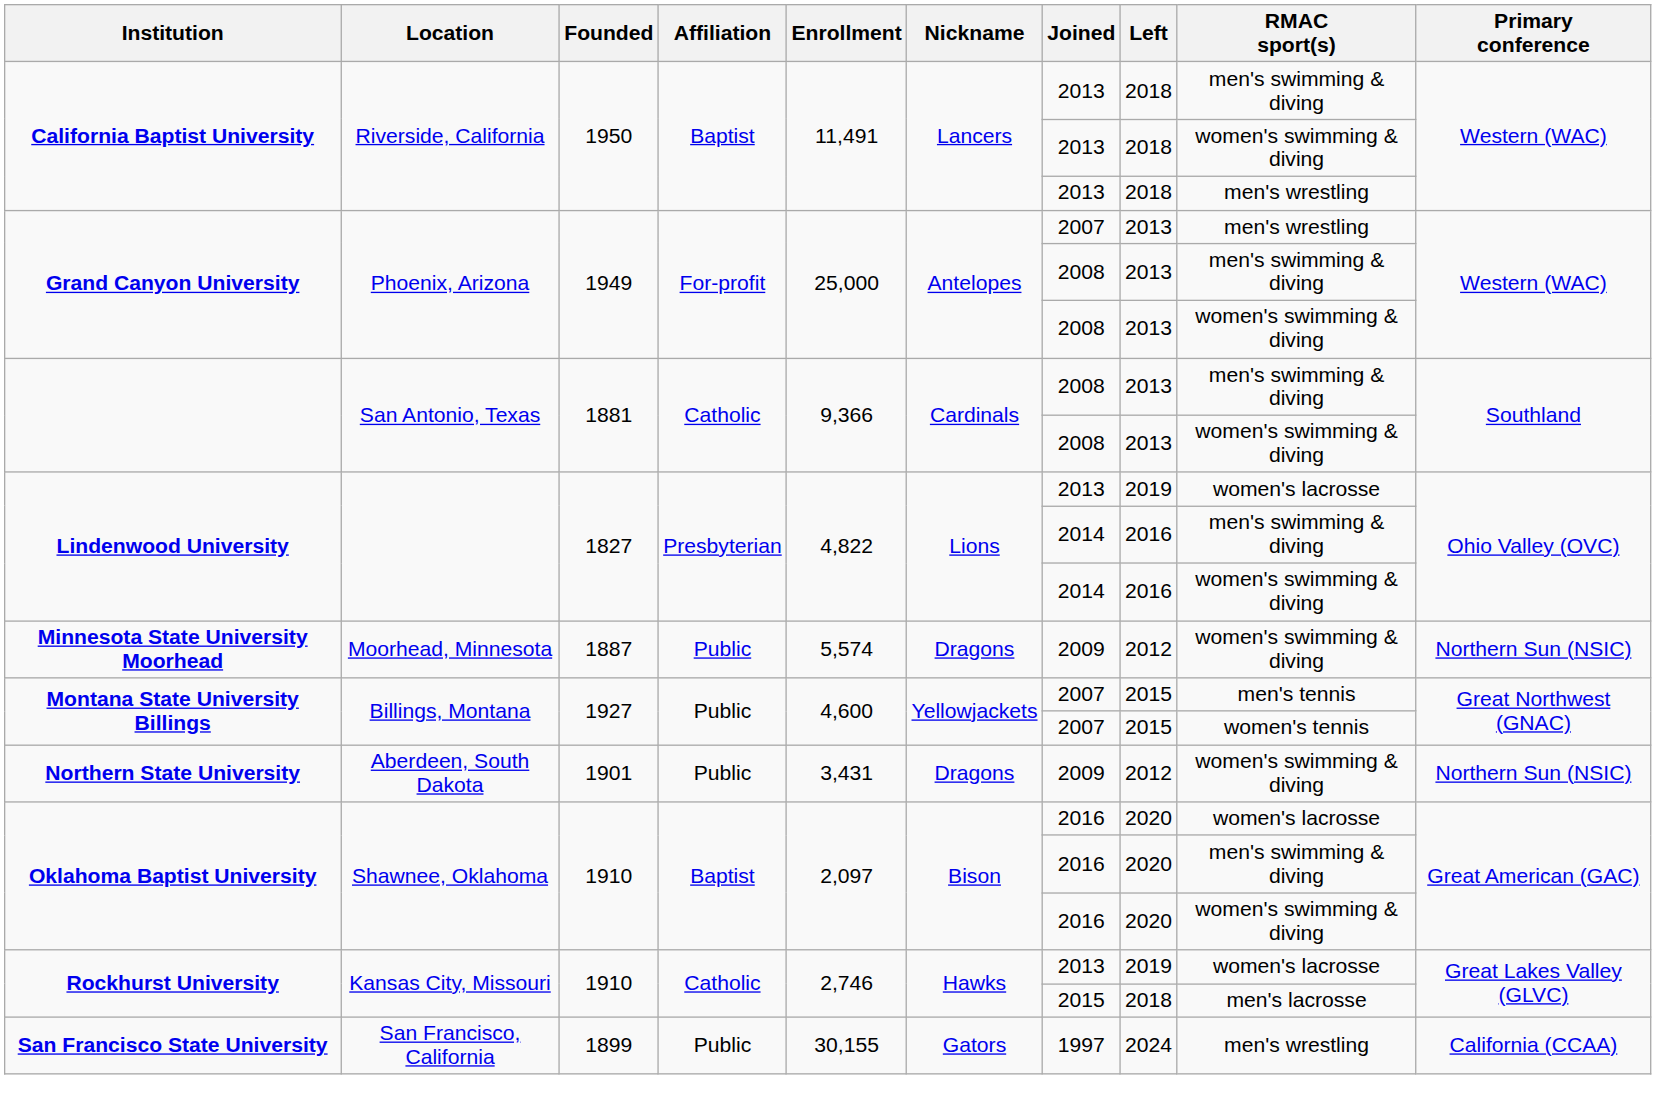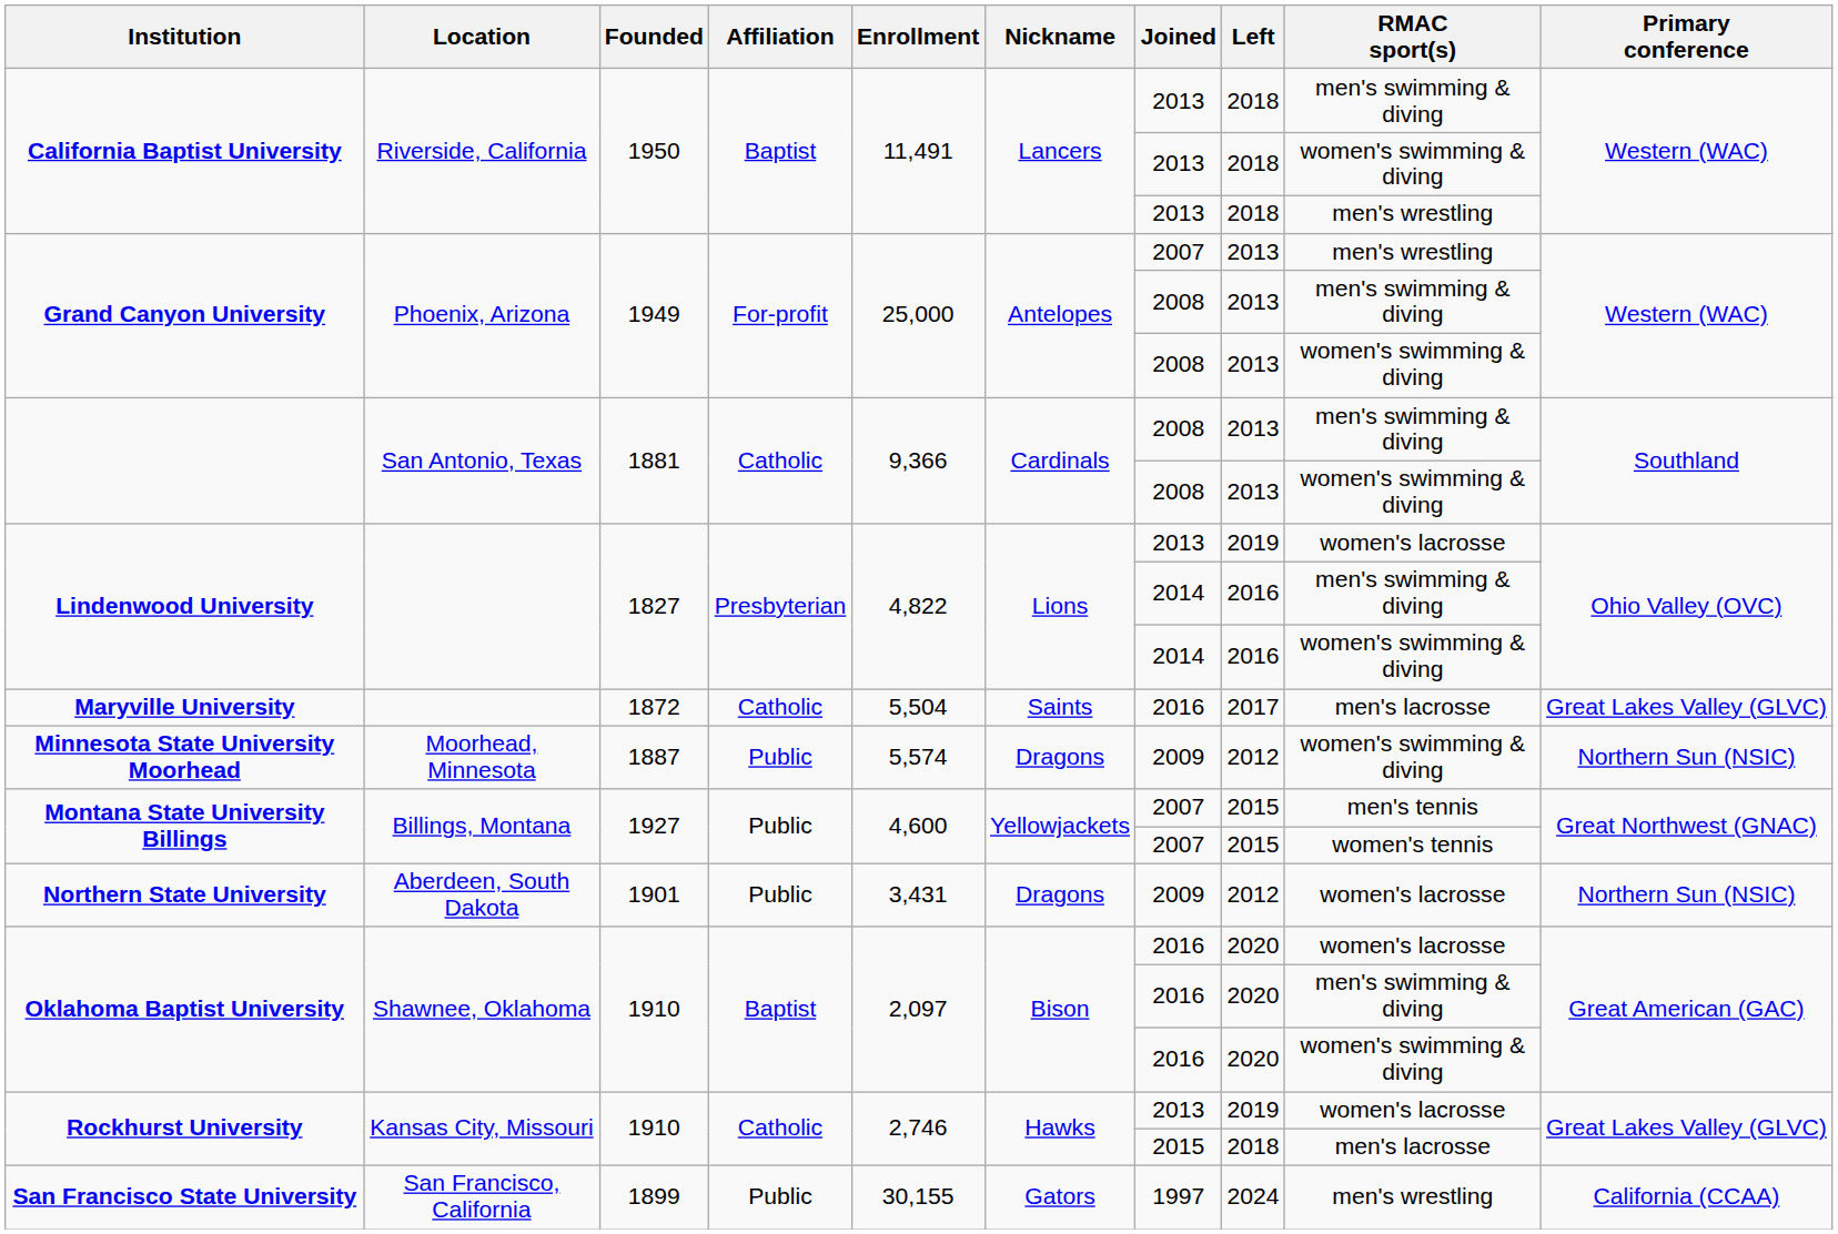 <table class="wikitable sortable" style="text-align:center">
 <tr>
 <th>Institution</th>
 <th>Location</th>
 <th>Founded</th>
 <th>Affiliation</th>
 <th>Enrollment</th>
 <th>Nickname</th>
 <th>Joined</th>
 <th>Left</th>
 <th>RMAC<br>sport(s)</th>
 <th>Primary<br>conference</th>
 </tr>
 <tr>
 <td rowspan="3"><strong><a href='#'>California Baptist University</a></strong></td>
 <td rowspan="3"><a href='#'>Riverside, California</a></td>
 <td rowspan="3">1950</td>
 <td rowspan="3"><a href='#'>Baptist</a></td>
 <td rowspan="3">11,491</td>
 <td rowspan="3"><a href='#'>Lancers</a></td>
 <td>2013</td>
 <td>2018</td>
 <td>men's swimming & diving</td>
 <td rowspan="3"><a href='#'>Western (WAC)</a></td>
 </tr>
 <tr>
 <td>2013</td>
 <td>2018</td>
 <td>women's swimming & diving</td>
 </tr>
 <tr>
 <td>2013</td>
 <td>2018</td>
 <td>men's wrestling</td>
 </tr>
 <tr>
 <td rowspan="3"><strong><a href='#'>Grand Canyon University</a></strong></td>
 <td rowspan="3"><a href='#'>Phoenix, Arizona</a></td>
 <td rowspan="3">1949</td>
 <td rowspan="3"><a href='#'>For-profit</a><br></td>
 <td rowspan="3">25,000</td>
 <td rowspan="3"><a href='#'>Antelopes</a></td>
 <td>2007</td>
 <td>2013</td>
 <td>men's wrestling</td>
 <td rowspan="3"><a href='#'>Western (WAC)</a></td>
 </tr>
 <tr>
 <td>2008</td>
 <td>2013</td>
 <td>men's swimming & diving</td>
 </tr>
 <tr>
 <td>2008</td>
 <td>2013</td>
 <td>women's swimming & diving</td>
 </tr>
 <tr>
 <td rowspan="2"></td>
 <td rowspan="2"><a href='#'>San Antonio, Texas</a></td>
 <td rowspan="2">1881</td>
 <td rowspan="2"><a href='#'>Catholic</a><br></td>
 <td rowspan="2">9,366</td>
 <td rowspan="2"><a href='#'>Cardinals</a></td>
 <td>2008</td>
 <td>2013</td>
 <td>men's swimming & diving</td>
 <td rowspan="2"><a href='#'>Southland</a></td>
 </tr>
 <tr>
 <td>2008</td>
 <td>2013</td>
 <td>women's swimming & diving</td>
 </tr>
 <tr>
 <td rowspan="3"><strong><a href='#'>Lindenwood University</a></strong></td>
 <td rowspan="3"></td>
 <td rowspan="3">1827</td>
 <td rowspan="3"><a href='#'>Presbyterian</a></td>
 <td rowspan="3">4,822</td>
 <td rowspan="3"><a href='#'>Lions</a></td>
 <td>2013</td>
 <td>2019</td>
 <td>women's lacrosse</td>
 <td rowspan="3"><a href='#'>Ohio Valley (OVC)</a></td>
 </tr>
 <tr>
 <td>2014</td>
 <td>2016</td>
 <td>men's swimming & diving</td>
 </tr>
 <tr>
 <td>2014</td>
 <td>2016</td>
 <td>women's swimming & diving</td>
 </tr>
 <tr>
+<td><strong><a href='#'>Maryville University</a></strong></td>
+<td></td>
+<td>1872</td>
+<td><a href='#'>Catholic</a><br></td>
+<td>5,504</td>
+<td><a href='#'>Saints</a></td>
+<td>2016</td>
+<td>2017</td>
+<td>men's lacrosse</td>
+<td nowrap><a href='#'>Great Lakes Valley (GLVC)</a></td>
+</tr>
+<tr>
 <td><strong><a href='#'>Minnesota State University Moorhead</a></strong></td>
 <td><a href='#'>Moorhead, Minnesota</a></td>
 <td>1887</td>
 <td><a href='#'>Public</a></td>
 <td>5,574</td>
 <td><a href='#'>Dragons</a></td>
 <td>2009</td>
 <td>2012</td>
 <td>women's swimming & diving</td>
 <td><a href='#'>Northern Sun (NSIC)</a></td>
 </tr>
 <tr>
 <td rowspan="2"><strong><a href='#'>Montana State University Billings</a></strong></td>
 <td rowspan="2"><a href='#'>Billings, Montana</a></td>
 <td rowspan="2">1927</td>
 <td rowspan="2">Public</td>
 <td rowspan="2">4,600</td>
 <td rowspan="2"><a href='#'>Yellowjackets</a></td>
 <td>2007</td>
 <td>2015</td>
 <td>men's tennis</td>
 <td rowspan="2"><a href='#'>Great Northwest (GNAC)</a></td>
 </tr>
 <tr>
 <td>2007</td>
 <td>2015</td>
 <td>women's tennis</td>
 </tr>
 <tr>
 <td><strong><a href='#'>Northern State University</a></strong></td>
 <td><a href='#'>Aberdeen, South Dakota</a></td>
 <td>1901</td>
 <td>Public</td>
 <td>3,431</td>
 <td><a href='#'>Dragons</a></td>
 <td>2009</td>
 <td>2012</td>
-<td>women's swimming & diving</td>
+<td>women's lacrosse</td>
 <td><a href='#'>Northern Sun (NSIC)</a></td>
 </tr>
 <tr>
 <td rowspan="3"><strong><a href='#'>Oklahoma Baptist University</a></strong></td>
 <td rowspan="3"><a href='#'>Shawnee, Oklahoma</a></td>
 <td rowspan="3">1910</td>
 <td rowspan="3"><a href='#'>Baptist</a></td>
 <td rowspan="3">2,097</td>
 <td rowspan="3"><a href='#'>Bison</a></td>
 <td>2016</td>
 <td>2020</td>
 <td>women's lacrosse</td>
 <td rowspan="3"><a href='#'>Great American (GAC)</a></td>
 </tr>
 <tr>
 <td>2016</td>
 <td>2020</td>
 <td>men's swimming & diving</td>
 </tr>
 <tr>
 <td>2016</td>
 <td>2020</td>
 <td>women's swimming & diving</td>
 </tr>
 <tr>
 <td rowspan="2"><strong><a href='#'>Rockhurst University</a></strong></td>
 <td rowspan="2"><a href='#'>Kansas City, Missouri</a></td>
 <td rowspan="2">1910</td>
 <td rowspan="2"><a href='#'>Catholic</a><br></td>
 <td rowspan="2">2,746</td>
 <td rowspan="2"><a href='#'>Hawks</a></td>
 <td>2013</td>
 <td>2019</td>
 <td>women's lacrosse</td>
 <td rowspan="2"><a href='#'>Great Lakes Valley (GLVC)</a></td>
 </tr>
 <tr>
 <td>2015</td>
 <td>2018</td>
 <td>men's lacrosse</td>
 </tr>
 <tr>
 <td><strong><a href='#'>San Francisco State University</a></strong></td>
 <td><a href='#'>San Francisco, California</a></td>
 <td>1899</td>
 <td>Public</td>
 <td>30,155</td>
 <td><a href='#'>Gators</a></td>
 <td>1997</td>
 <td>2024</td>
 <td>men's wrestling</td>
 <td><a href='#'>California (CCAA)</a></td>
 </tr>
 </table>
